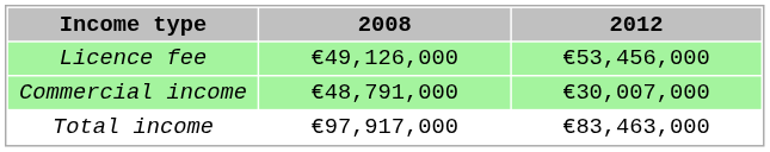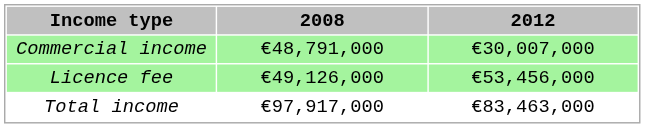 <table border="0" cellpadding="2" cellspacing="1" style="width:50%; border:1px solid #aaa;">
 <tr>
 <th style="width:33%; background:silver;">Income type</th>
 <th style="width:33%; background:silver;">2008</th>
 <th style="width:33%; background:silver;">2012</th>
 </tr>
 <tr style="text-align:center; background:#a4f49e;">
+<td><em>Commercial income</em></td>
+<td>€48,791,000</td>
+<td>€30,007,000</td>
+</tr>
+<tr style="text-align:center; background:#a4f49e;">
 <td><em>Licence fee</em></td>
 <td>€49,126,000</td>
 <td>€53,456,000</td>
-</tr>
-<tr style="text-align:center; background:#a4f49e;">
-<td><em>Commercial income</em></td>
-<td>€48,791,000</td>
-<td>€30,007,000</td>
 </tr>
 <tr align=center>
 <td><em>Total income</em></td>
 <td>€97,917,000</td>
 <td>€83,463,000</td>
 </tr>
 </table>
